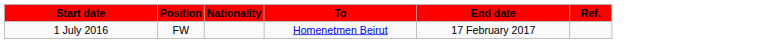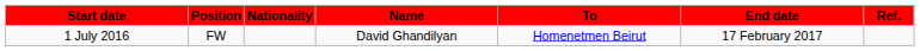 <table class="wikitable"  style="text-align:center; font-size:90%; ">
 <tr>
 <th style="background:#FF0000; color:#000000; width:200px;">Start date</th>
 <th style="background:#FF0000; color:#000000; width:50px;">Position</th>
 <th style="background:#FF0000; color:#000000; width:50px;">Nationality</th>
+<th style="background:#FF0000; color:#000000; width:200px;">Name</th>
 <th style="background:#FF0000; color:#000000; width:200px;">To</th>
 <th style="background:#FF0000; color:#000000; width:200px;">End date</th>
 <th style="background:#FF0000; color:#000000; width:50px;">Ref.</th>
 </tr>
 <tr>
 <td>1 July 2016</td>
 <td>FW</td>
 <td></td>
+<td>David Ghandilyan</td>
 <td><a href='#'>Homenetmen Beirut</a></td>
 <td>17 February 2017</td>
 <td></td>
 </tr>
 </table>
